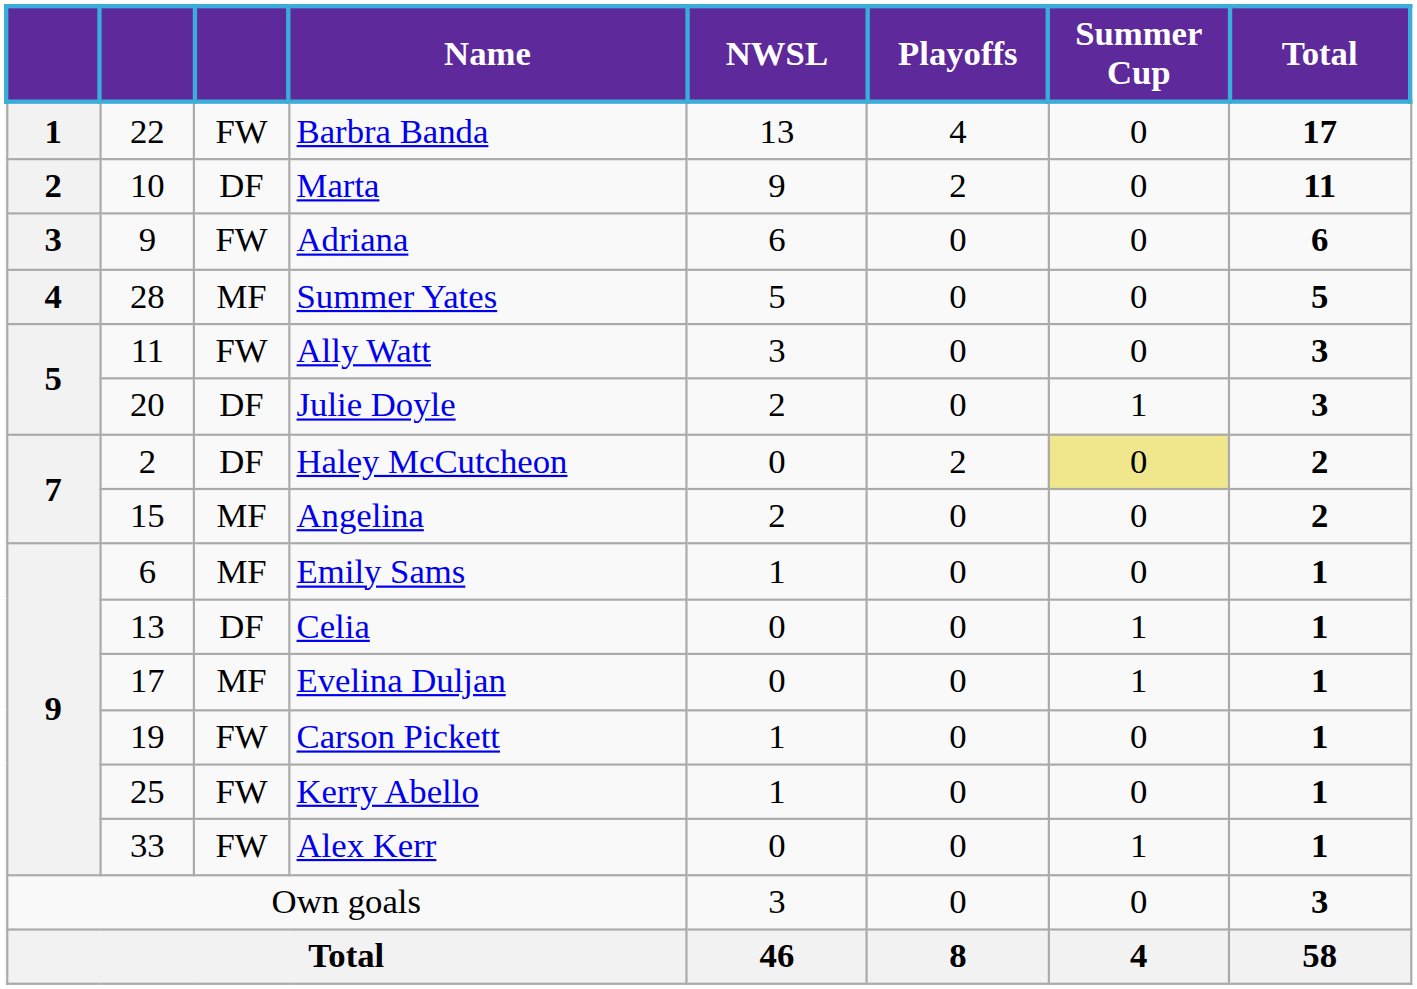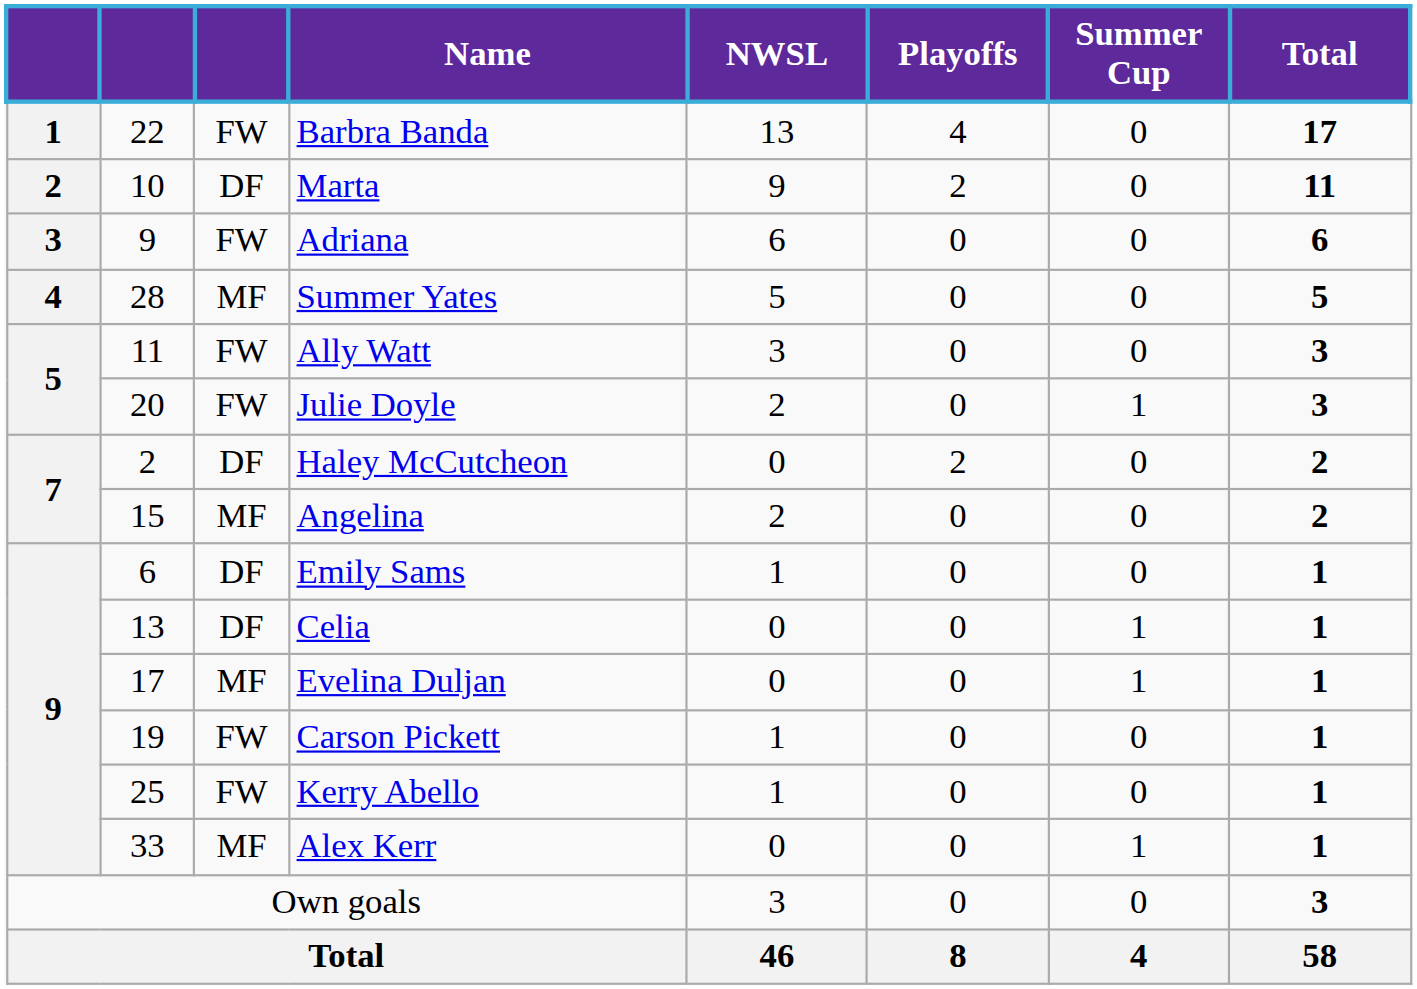 <table class="wikitable" style="text-align:center;">
 <tr>
 <th style="background:#5E299A; color:white; border:2px solid #3aadd9; width:35px;"></th>
 <th style="background:#5E299A; color:white; border:2px solid #3aadd9; width:35px;"></th>
 <th style="background:#5E299A; color:white; border:2px solid #3aadd9; width:35px;"></th>
 <th style="background:#5E299A; color:white; border:2px solid #3aadd9; width:175px;">Name</th>
 <th style="background:#5E299A; color:white; border:2px solid #3aadd9; width:75px;">NWSL</th>
 <th style="background:#5E299A; color:white; border:2px solid #3aadd9; width:75px;">Playoffs</th>
 <th style="background:#5E299A; color:white; border:2px solid #3aadd9; width:75px;">Summer Cup</th>
 <th style="background:#5E299A; color:white; border:2px solid #3aadd9; width:75px;">Total</th>
 </tr>
 <tr>
 <th>1</th>
 <td>22</td>
 <td>FW</td>
 <td align="left"> <a href='#'>Barbra Banda</a></td>
 <td>13</td>
 <td>4</td>
 <td>0</td>
 <td><strong>17</strong></td>
 </tr>
 <tr>
 <th>2</th>
 <td>10</td>
 <td>DF</td>
 <td align="left"> <a href='#'>Marta</a></td>
 <td>9</td>
 <td>2</td>
 <td>0</td>
 <td><strong>11</strong></td>
 </tr>
 <tr>
 <th rowspan="1">3</th>
 <td>9</td>
 <td>FW</td>
 <td align="left"> <a href='#'>Adriana</a></td>
 <td>6</td>
 <td>0</td>
 <td>0</td>
 <td><strong>6</strong></td>
 </tr>
 <tr>
 <th>4</th>
 <td>28</td>
 <td>MF</td>
 <td align="left"> <a href='#'>Summer Yates</a></td>
 <td>5</td>
 <td>0</td>
 <td>0</td>
 <td><strong>5</strong></td>
 </tr>
 <tr>
 <th rowspan="2">5</th>
 <td>11</td>
 <td>FW</td>
 <td align="left"> <a href='#'>Ally Watt</a></td>
 <td>3</td>
 <td>0</td>
 <td>0</td>
 <td><strong>3</strong></td>
 </tr>
 <tr>
 <td>20</td>
-<td>DF</td>
+<td>FW</td>
 <td align="left"> <a href='#'>Julie Doyle</a></td>
 <td>2</td>
 <td>0</td>
 <td>1</td>
 <td><strong>3</strong></td>
 </tr>
 <tr>
 <th rowspan="2">7</th>
 <td>2</td>
 <td>DF</td>
 <td align="left"> <a href='#'>Haley McCutcheon</a></td>
 <td>0</td>
 <td>2</td>
-<td style="background: khaki;">0</td>
+<td>0</td>
 <td><strong>2</strong></td>
 </tr>
 <tr>
 <td>15</td>
 <td>MF</td>
 <td align="left"> <a href='#'>Angelina</a></td>
 <td>2</td>
 <td>0</td>
 <td>0</td>
 <td><strong>2</strong></td>
 </tr>
 <tr>
 <th rowspan="6">9</th>
 <td>6</td>
-<td>MF</td>
+<td>DF</td>
 <td align="left"> <a href='#'>Emily Sams</a></td>
 <td>1</td>
 <td>0</td>
 <td>0</td>
 <td><strong>1</strong></td>
 </tr>
 <tr>
 <td>13</td>
 <td>DF</td>
 <td align="left"> <a href='#'>Celia</a></td>
 <td>0</td>
 <td>0</td>
 <td>1</td>
 <td><strong>1</strong></td>
 </tr>
 <tr>
 <td>17</td>
 <td>MF</td>
 <td align="left"> <a href='#'>Evelina Duljan</a></td>
 <td>0</td>
 <td>0</td>
 <td>1</td>
 <td><strong>1</strong></td>
 </tr>
 <tr>
 <td>19</td>
 <td>FW</td>
 <td align="left"> <a href='#'>Carson Pickett</a></td>
 <td>1</td>
 <td>0</td>
 <td>0</td>
 <td><strong>1</strong></td>
 </tr>
 <tr>
 <td>25</td>
 <td>FW</td>
 <td align="left"> <a href='#'>Kerry Abello</a></td>
 <td>1</td>
 <td>0</td>
 <td>0</td>
 <td><strong>1</strong></td>
 </tr>
 <tr>
 <td>33</td>
-<td>FW</td>
+<td>MF</td>
 <td align="left"> <a href='#'>Alex Kerr</a></td>
 <td>0</td>
 <td>0</td>
 <td>1</td>
 <td><strong>1</strong></td>
 </tr>
 <tr>
 <td colspan="4">Own goals</td>
 <td>3</td>
 <td>0</td>
 <td>0</td>
 <td><strong>3</strong></td>
 </tr>
 <tr>
 <th colspan="4">Total</th>
 <th>46</th>
 <th>8</th>
 <th>4</th>
 <th>58</th>
 </tr>
 </table>
